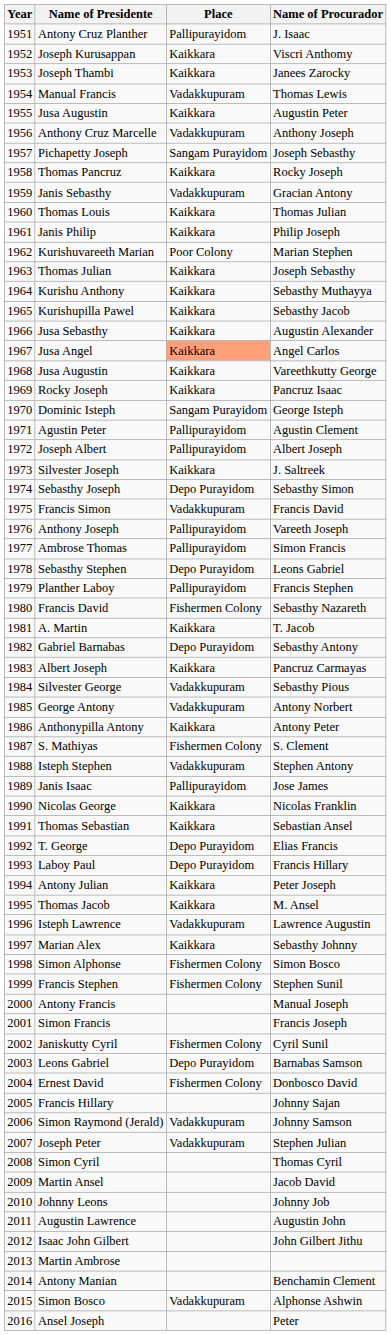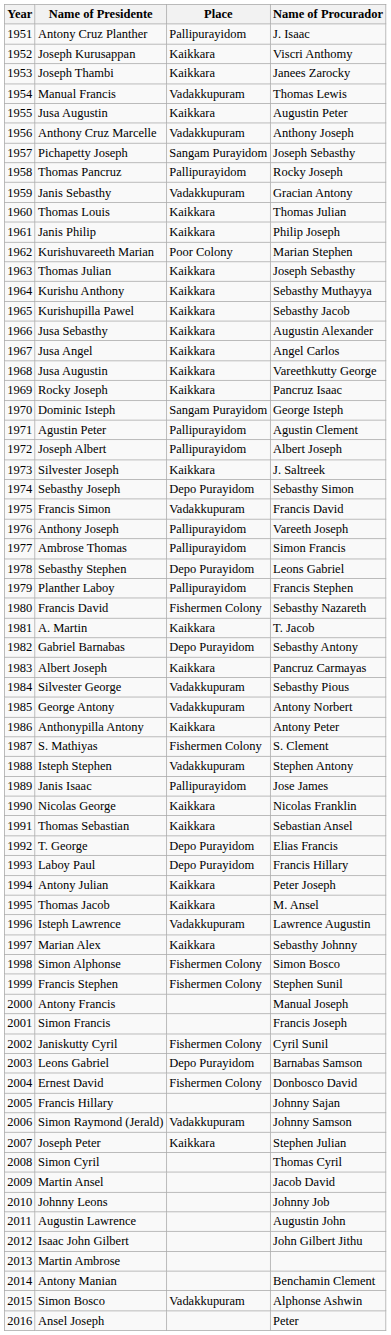 <table class="wikitable">
 <tr>
 <th>Year</th>
 <th>Name of Presidente</th>
 <th>Place</th>
 <th>Name of Procurador</th>
 </tr>
 <tr>
 <td>1951</td>
 <td>Antony Cruz Planther</td>
 <td>Pallipurayidom</td>
 <td>J. Isaac</td>
 </tr>
 <tr>
 <td>1952</td>
 <td>Joseph Kurusappan</td>
 <td>Kaikkara</td>
 <td>Viscri Anthomy</td>
 </tr>
 <tr>
 <td>1953</td>
 <td>Joseph Thambi</td>
 <td>Kaikkara</td>
 <td>Janees Zarocky</td>
 </tr>
 <tr>
 <td>1954</td>
 <td>Manual Francis</td>
 <td>Vadakkupuram</td>
 <td>Thomas Lewis</td>
 </tr>
 <tr>
 <td>1955</td>
 <td>Jusa Augustin</td>
 <td>Kaikkara</td>
 <td>Augustin Peter</td>
 </tr>
 <tr>
 <td>1956</td>
 <td>Anthony Cruz Marcelle</td>
 <td>Vadakkupuram</td>
 <td>Anthony Joseph</td>
 </tr>
 <tr>
 <td>1957</td>
 <td>Pichapetty Joseph</td>
 <td>Sangam Purayidom</td>
 <td>Joseph Sebasthy</td>
 </tr>
 <tr>
 <td>1958</td>
 <td>Thomas Pancruz</td>
-<td>Kaikkara</td>
+<td>Pallipurayidom</td>
 <td>Rocky Joseph</td>
 </tr>
 <tr>
 <td>1959</td>
 <td>Janis Sebasthy</td>
 <td>Vadakkupuram</td>
 <td>Gracian Antony</td>
 </tr>
 <tr>
 <td>1960</td>
 <td>Thomas Louis</td>
 <td>Kaikkara</td>
 <td>Thomas Julian</td>
 </tr>
 <tr>
 <td>1961</td>
 <td>Janis Philip</td>
 <td>Kaikkara</td>
 <td>Philip Joseph</td>
 </tr>
 <tr>
 <td>1962</td>
 <td>Kurishuvareeth Marian</td>
 <td>Poor Colony</td>
 <td>Marian Stephen</td>
 </tr>
 <tr>
 <td>1963</td>
 <td>Thomas Julian</td>
 <td>Kaikkara</td>
 <td>Joseph Sebasthy</td>
 </tr>
 <tr>
 <td>1964</td>
 <td>Kurishu Anthony</td>
 <td>Kaikkara</td>
 <td>Sebasthy Muthayya</td>
 </tr>
 <tr>
 <td>1965</td>
 <td>Kurishupilla Pawel</td>
 <td>Kaikkara</td>
 <td>Sebasthy Jacob</td>
 </tr>
 <tr>
 <td>1966</td>
 <td>Jusa Sebasthy</td>
 <td>Kaikkara</td>
 <td>Augustin Alexander</td>
 </tr>
 <tr>
 <td>1967</td>
 <td>Jusa Angel</td>
-<td style="background: lightsalmon;">Kaikkara</td>
+<td>Kaikkara</td>
 <td>Angel Carlos</td>
 </tr>
 <tr>
 <td>1968</td>
 <td>Jusa Augustin</td>
 <td>Kaikkara</td>
 <td>Vareethkutty George</td>
 </tr>
 <tr>
 <td>1969</td>
 <td>Rocky Joseph</td>
 <td>Kaikkara</td>
 <td>Pancruz Isaac</td>
 </tr>
 <tr>
 <td>1970</td>
 <td>Dominic Isteph</td>
 <td>Sangam Purayidom</td>
 <td>George Isteph</td>
 </tr>
 <tr>
 <td>1971</td>
 <td>Agustin Peter</td>
 <td>Pallipurayidom</td>
 <td>Agustin Clement</td>
 </tr>
 <tr>
 <td>1972</td>
 <td>Joseph Albert</td>
 <td>Pallipurayidom</td>
 <td>Albert Joseph</td>
 </tr>
 <tr>
 <td>1973</td>
 <td>Silvester Joseph</td>
 <td>Kaikkara</td>
 <td>J. Saltreek</td>
 </tr>
 <tr>
 <td>1974</td>
 <td>Sebasthy Joseph</td>
 <td>Depo Purayidom</td>
 <td>Sebasthy Simon</td>
 </tr>
 <tr>
 <td>1975</td>
 <td>Francis Simon</td>
 <td>Vadakkupuram</td>
 <td>Francis David</td>
 </tr>
 <tr>
 <td>1976</td>
 <td>Anthony Joseph</td>
 <td>Pallipurayidom</td>
 <td>Vareeth Joseph</td>
 </tr>
 <tr>
 <td>1977</td>
 <td>Ambrose Thomas</td>
 <td>Pallipurayidom</td>
 <td>Simon Francis</td>
 </tr>
 <tr>
 <td>1978</td>
 <td>Sebasthy Stephen</td>
 <td>Depo Purayidom</td>
 <td>Leons Gabriel</td>
 </tr>
 <tr>
 <td>1979</td>
 <td>Planther Laboy</td>
 <td>Pallipurayidom</td>
 <td>Francis Stephen</td>
 </tr>
 <tr>
 <td>1980</td>
 <td>Francis David</td>
 <td>Fishermen Colony</td>
 <td>Sebasthy Nazareth</td>
 </tr>
 <tr>
 <td>1981</td>
 <td>A. Martin</td>
 <td>Kaikkara</td>
 <td>T. Jacob</td>
 </tr>
 <tr>
 <td>1982</td>
 <td>Gabriel Barnabas</td>
 <td>Depo Purayidom</td>
 <td>Sebasthy Antony</td>
 </tr>
 <tr>
 <td>1983</td>
 <td>Albert Joseph</td>
 <td>Kaikkara</td>
 <td>Pancruz Carmayas</td>
 </tr>
 <tr>
 <td>1984</td>
 <td>Silvester George</td>
 <td>Vadakkupuram</td>
 <td>Sebasthy Pious</td>
 </tr>
 <tr>
 <td>1985</td>
 <td>George Antony</td>
 <td>Vadakkupuram</td>
 <td>Antony Norbert</td>
 </tr>
 <tr>
 <td>1986</td>
 <td>Anthonypilla Antony</td>
 <td>Kaikkara</td>
 <td>Antony Peter</td>
 </tr>
 <tr>
 <td>1987</td>
 <td>S. Mathiyas</td>
 <td>Fishermen Colony</td>
 <td>S. Clement</td>
 </tr>
 <tr>
 <td>1988</td>
 <td>Isteph Stephen</td>
 <td>Vadakkupuram</td>
 <td>Stephen Antony</td>
 </tr>
 <tr>
 <td>1989</td>
 <td>Janis Isaac</td>
 <td>Pallipurayidom</td>
 <td>Jose James</td>
 </tr>
 <tr>
 <td>1990</td>
 <td>Nicolas George</td>
 <td>Kaikkara</td>
 <td>Nicolas Franklin</td>
 </tr>
 <tr>
 <td>1991</td>
 <td>Thomas Sebastian</td>
 <td>Kaikkara</td>
 <td>Sebastian Ansel</td>
 </tr>
 <tr>
 <td>1992</td>
 <td>T. George</td>
 <td>Depo Purayidom</td>
 <td>Elias Francis</td>
 </tr>
 <tr>
 <td>1993</td>
 <td>Laboy Paul</td>
 <td>Depo Purayidom</td>
 <td>Francis Hillary</td>
 </tr>
 <tr>
 <td>1994</td>
 <td>Antony Julian</td>
 <td>Kaikkara</td>
 <td>Peter Joseph</td>
 </tr>
 <tr>
 <td>1995</td>
 <td>Thomas Jacob</td>
 <td>Kaikkara</td>
 <td>M. Ansel</td>
 </tr>
 <tr>
 <td>1996</td>
 <td>Isteph Lawrence</td>
 <td>Vadakkupuram</td>
 <td>Lawrence Augustin</td>
 </tr>
 <tr>
 <td>1997</td>
 <td>Marian Alex</td>
 <td>Kaikkara</td>
 <td>Sebasthy Johnny</td>
 </tr>
 <tr>
 <td>1998</td>
 <td>Simon Alphonse</td>
 <td>Fishermen Colony</td>
 <td>Simon Bosco</td>
 </tr>
 <tr>
 <td>1999</td>
 <td>Francis Stephen</td>
 <td>Fishermen Colony</td>
 <td>Stephen Sunil</td>
 </tr>
 <tr>
 <td>2000</td>
 <td>Antony Francis</td>
 <td></td>
 <td>Manual Joseph</td>
 </tr>
 <tr>
 <td>2001</td>
 <td>Simon Francis</td>
 <td></td>
 <td>Francis Joseph</td>
 </tr>
 <tr>
 <td>2002</td>
 <td>Janiskutty Cyril</td>
 <td>Fishermen Colony</td>
 <td>Cyril Sunil</td>
 </tr>
 <tr>
 <td>2003</td>
 <td>Leons Gabriel</td>
 <td>Depo Purayidom</td>
 <td>Barnabas Samson</td>
 </tr>
 <tr>
 <td>2004</td>
 <td>Ernest David</td>
 <td>Fishermen Colony</td>
 <td>Donbosco David</td>
 </tr>
 <tr>
 <td>2005</td>
 <td>Francis Hillary</td>
 <td></td>
 <td>Johnny Sajan</td>
 </tr>
 <tr>
 <td>2006</td>
 <td>Simon Raymond (Jerald)</td>
 <td>Vadakkupuram</td>
 <td>Johnny Samson</td>
 </tr>
 <tr>
 <td>2007</td>
 <td>Joseph Peter</td>
-<td>Vadakkupuram</td>
+<td>Kaikkara</td>
 <td>Stephen Julian</td>
 </tr>
 <tr>
 <td>2008</td>
 <td>Simon Cyril</td>
 <td></td>
 <td>Thomas Cyril</td>
 </tr>
 <tr>
 <td>2009</td>
 <td>Martin Ansel</td>
 <td></td>
 <td>Jacob David</td>
 </tr>
 <tr>
 <td>2010</td>
 <td>Johnny Leons</td>
 <td></td>
 <td>Johnny Job</td>
 </tr>
 <tr>
 <td>2011</td>
 <td>Augustin Lawrence</td>
 <td></td>
 <td>Augustin John</td>
 </tr>
 <tr>
 <td>2012</td>
 <td>Isaac John Gilbert</td>
 <td></td>
 <td>John Gilbert Jithu</td>
 </tr>
 <tr>
 <td>2013</td>
 <td>Martin Ambrose</td>
 <td></td>
 <td></td>
 </tr>
 <tr>
 <td>2014</td>
 <td>Antony Manian</td>
 <td></td>
 <td>Benchamin Clement</td>
 </tr>
 <tr>
 <td>2015</td>
 <td>Simon Bosco</td>
 <td>Vadakkupuram</td>
 <td>Alphonse Ashwin</td>
 </tr>
 <tr>
 <td>2016</td>
 <td>Ansel Joseph</td>
 <td></td>
 <td>Peter</td>
 </tr>
 </table>
